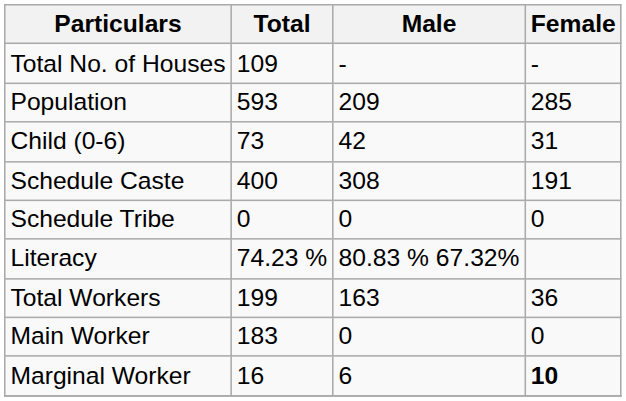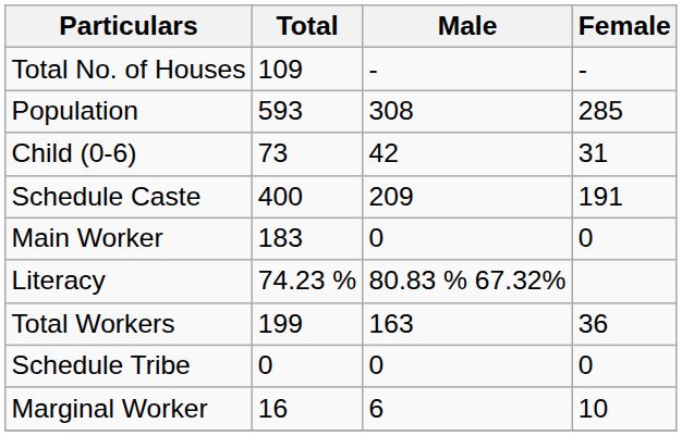 <table class="wikitable sortable">
 <tr>
 <th>Particulars</th>
 <th>Total</th>
 <th>Male</th>
 <th>Female</th>
 </tr>
 <tr>
 <td>Total No. of Houses</td>
 <td>109</td>
 <td>-</td>
 <td>-</td>
 </tr>
 <tr>
 <td>Population</td>
 <td>593</td>
-<td>209</td>
+<td>308</td>
 <td>285</td>
 </tr>
 <tr>
 <td>Child (0-6)</td>
 <td>73</td>
 <td>42</td>
 <td>31</td>
 </tr>
 <tr>
 <td>Schedule Caste</td>
 <td>400</td>
-<td>308</td>
+<td>209</td>
 <td>191</td>
 </tr>
 <tr>
-<td>Schedule Tribe</td>
-<td>0</td>
+<td>Main Worker</td>
+<td>183</td>
 <td>0</td>
 <td>0</td>
 </tr>
 <tr>
 <td>Literacy</td>
 <td>74.23 %</td>
 <td>80.83 %  67.32%</td>
 </tr>
 <tr>
 <td>Total Workers</td>
 <td>199</td>
 <td>163</td>
 <td>36</td>
 </tr>
 <tr>
-<td>Main Worker</td>
-<td>183</td>
+<td>Schedule Tribe</td>
+<td>0</td>
 <td>0</td>
 <td>0</td>
 </tr>
 <tr>
 <td>Marginal Worker</td>
 <td>16</td>
 <td>6</td>
-<td><strong>10</strong></td>
+<td>10</td>
 </tr>
 <tr>
 </tr>
 </table>
